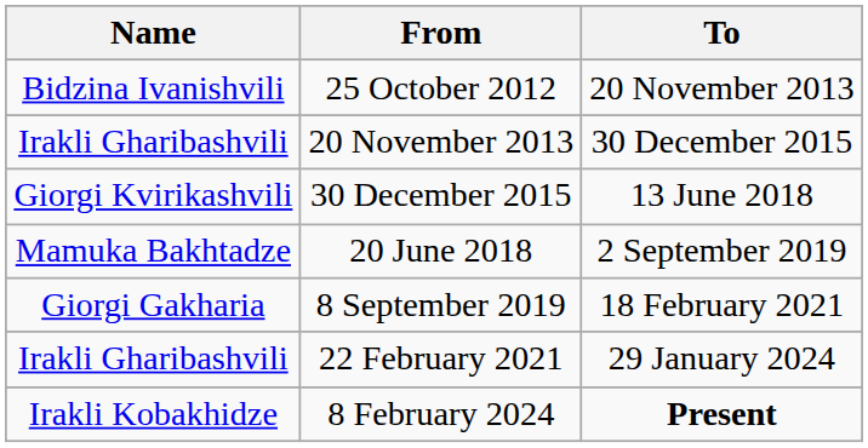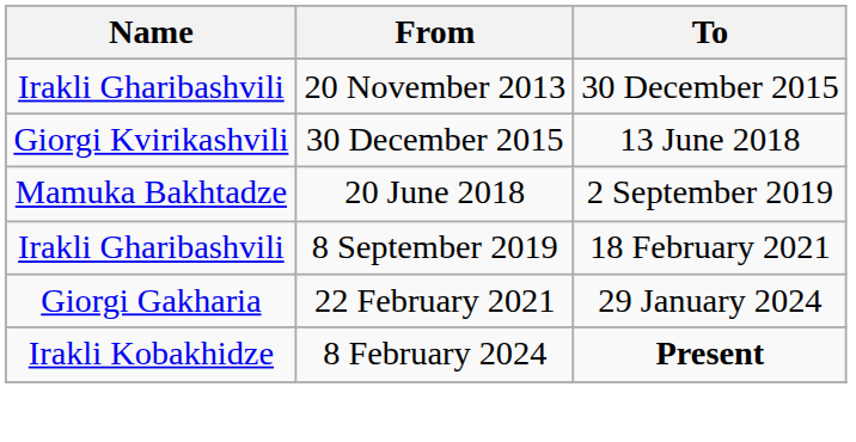 <table class="wikitable plainrowheaders" style="text-align:center;">
 <tr>
 <th>Name</th>
 <th>From</th>
 <th>To</th>
-</tr>
-<tr>
-<td><a href='#'>Bidzina Ivanishvili</a></td>
-<td>25 October 2012</td>
-<td>20 November 2013</td>
 </tr>
 <tr>
 <td><a href='#'>Irakli Gharibashvili</a></td>
 <td>20 November 2013</td>
 <td>30 December 2015</td>
 </tr>
 <tr>
 <td><a href='#'>Giorgi Kvirikashvili</a></td>
 <td>30 December 2015</td>
 <td>13 June 2018</td>
 </tr>
 <tr>
 <td><a href='#'>Mamuka Bakhtadze</a></td>
 <td>20 June 2018</td>
 <td>2 September 2019</td>
 </tr>
 <tr>
-<td><a href='#'>Giorgi Gakharia</a></td>
+<td><a href='#'>Irakli Gharibashvili</a></td>
 <td>8 September 2019</td>
 <td>18 February 2021</td>
 </tr>
 <tr>
-<td><a href='#'>Irakli Gharibashvili</a></td>
+<td><a href='#'>Giorgi Gakharia</a></td>
 <td>22 February 2021</td>
 <td>29 January 2024</td>
 </tr>
 <tr>
 <td><a href='#'>Irakli Kobakhidze</a></td>
 <td>8 February 2024</td>
 <td><strong>Present</strong></td>
 </tr>
 </table>
